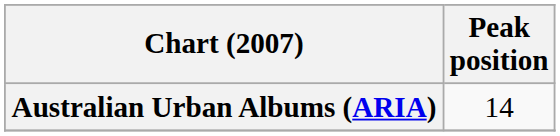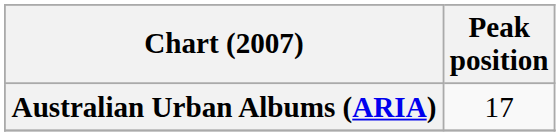 <table class="wikitable sortable plainrowheaders" style="text-align:center">
 <tr>
 <th scope="col">Chart (2007)</th>
 <th scope="col">Peak<br> position</th>
 </tr>
 <tr>
 <th scope="row">Australian Urban Albums (<a href='#'>ARIA</a>)</th>
-<td>14</td>
+<td>17</td>
 </tr>
 <tr>
 </tr>
 <tr>
 </tr>
 <tr>
 </tr>
 <tr>
 </tr>
 </table>
